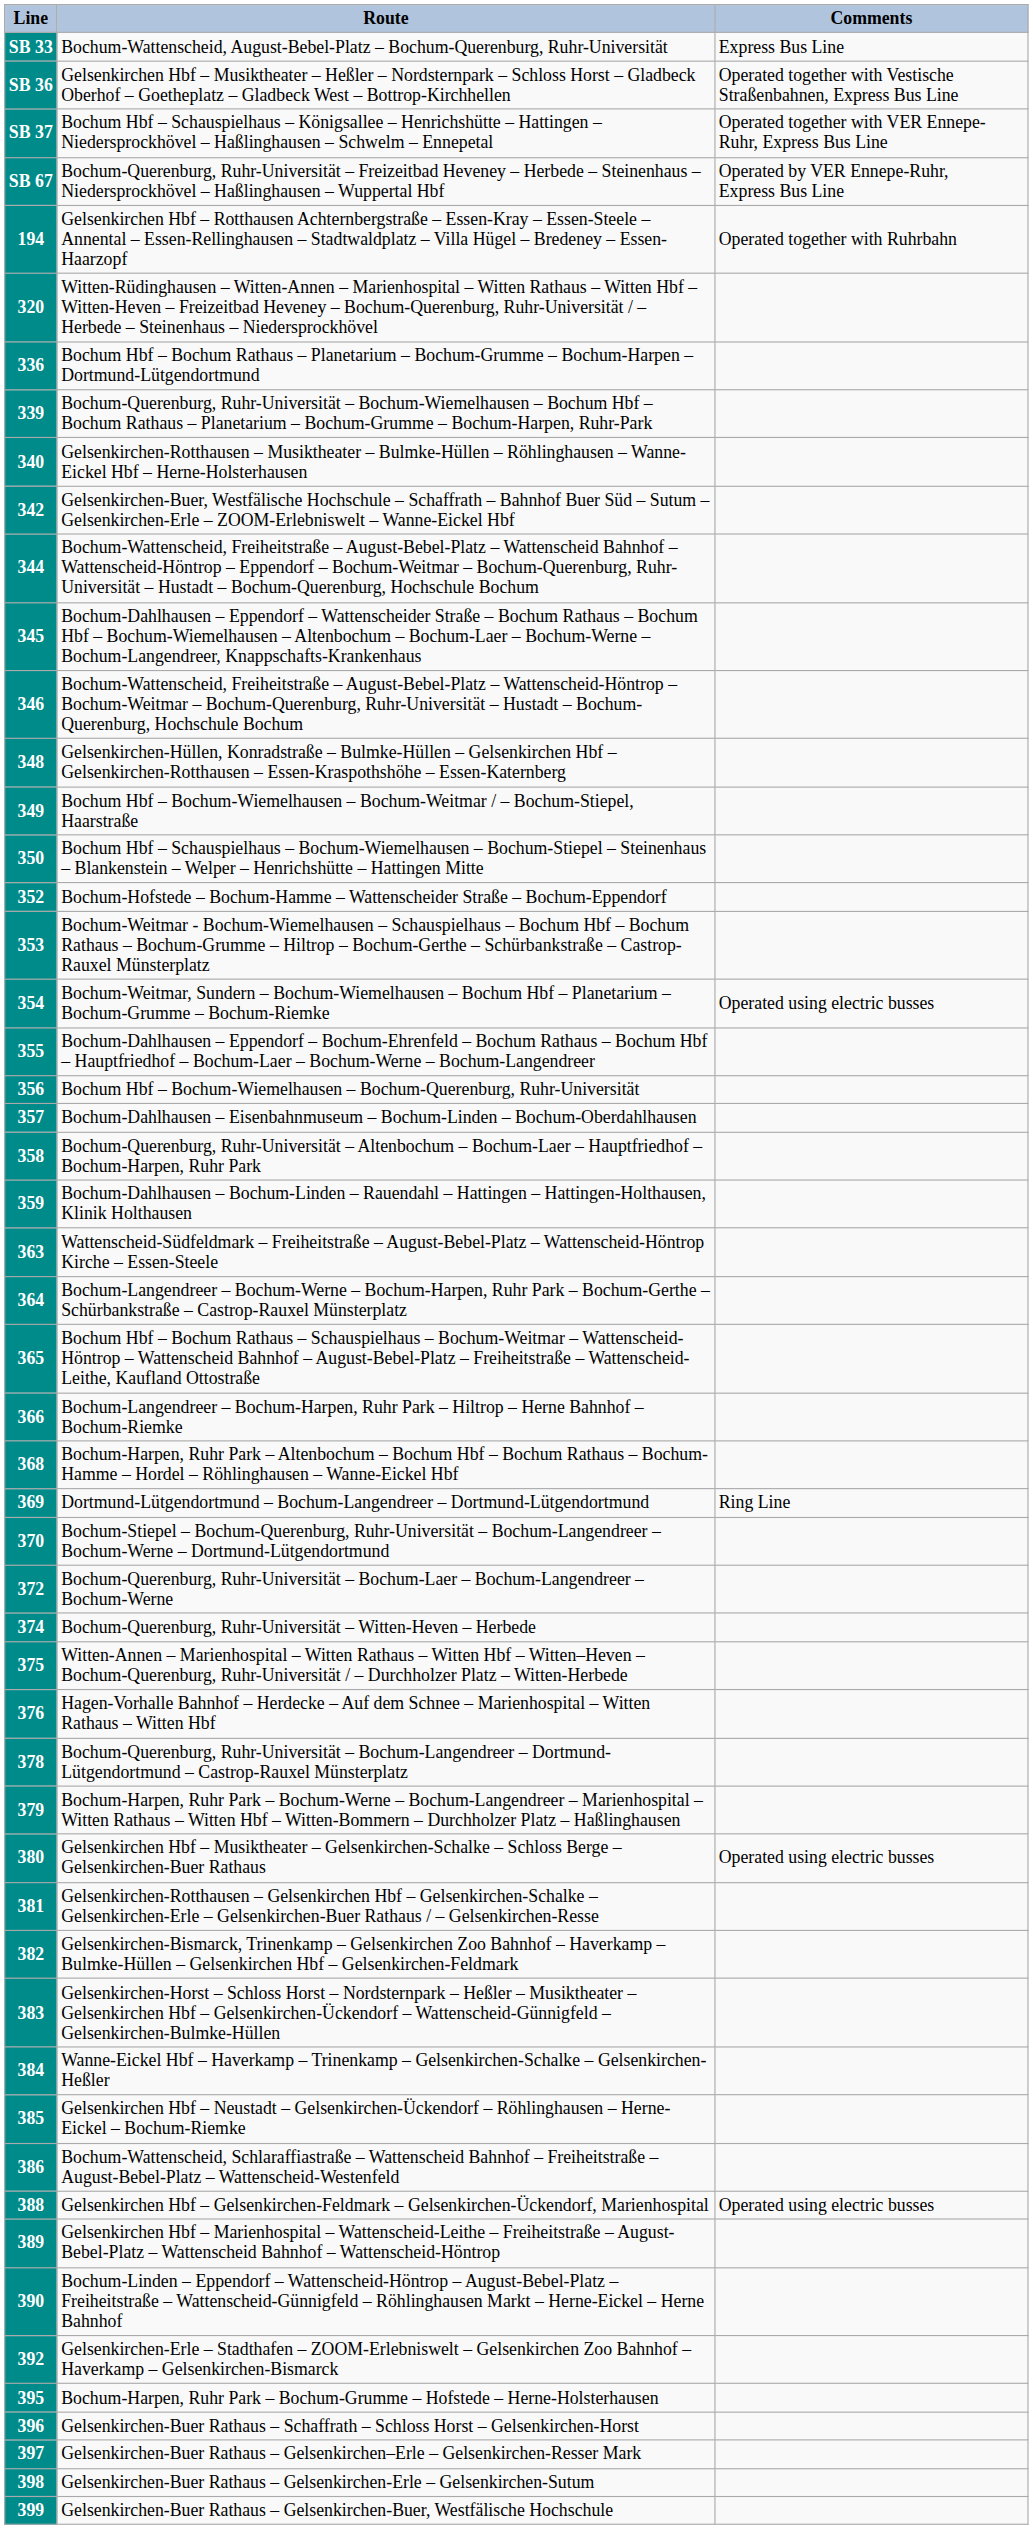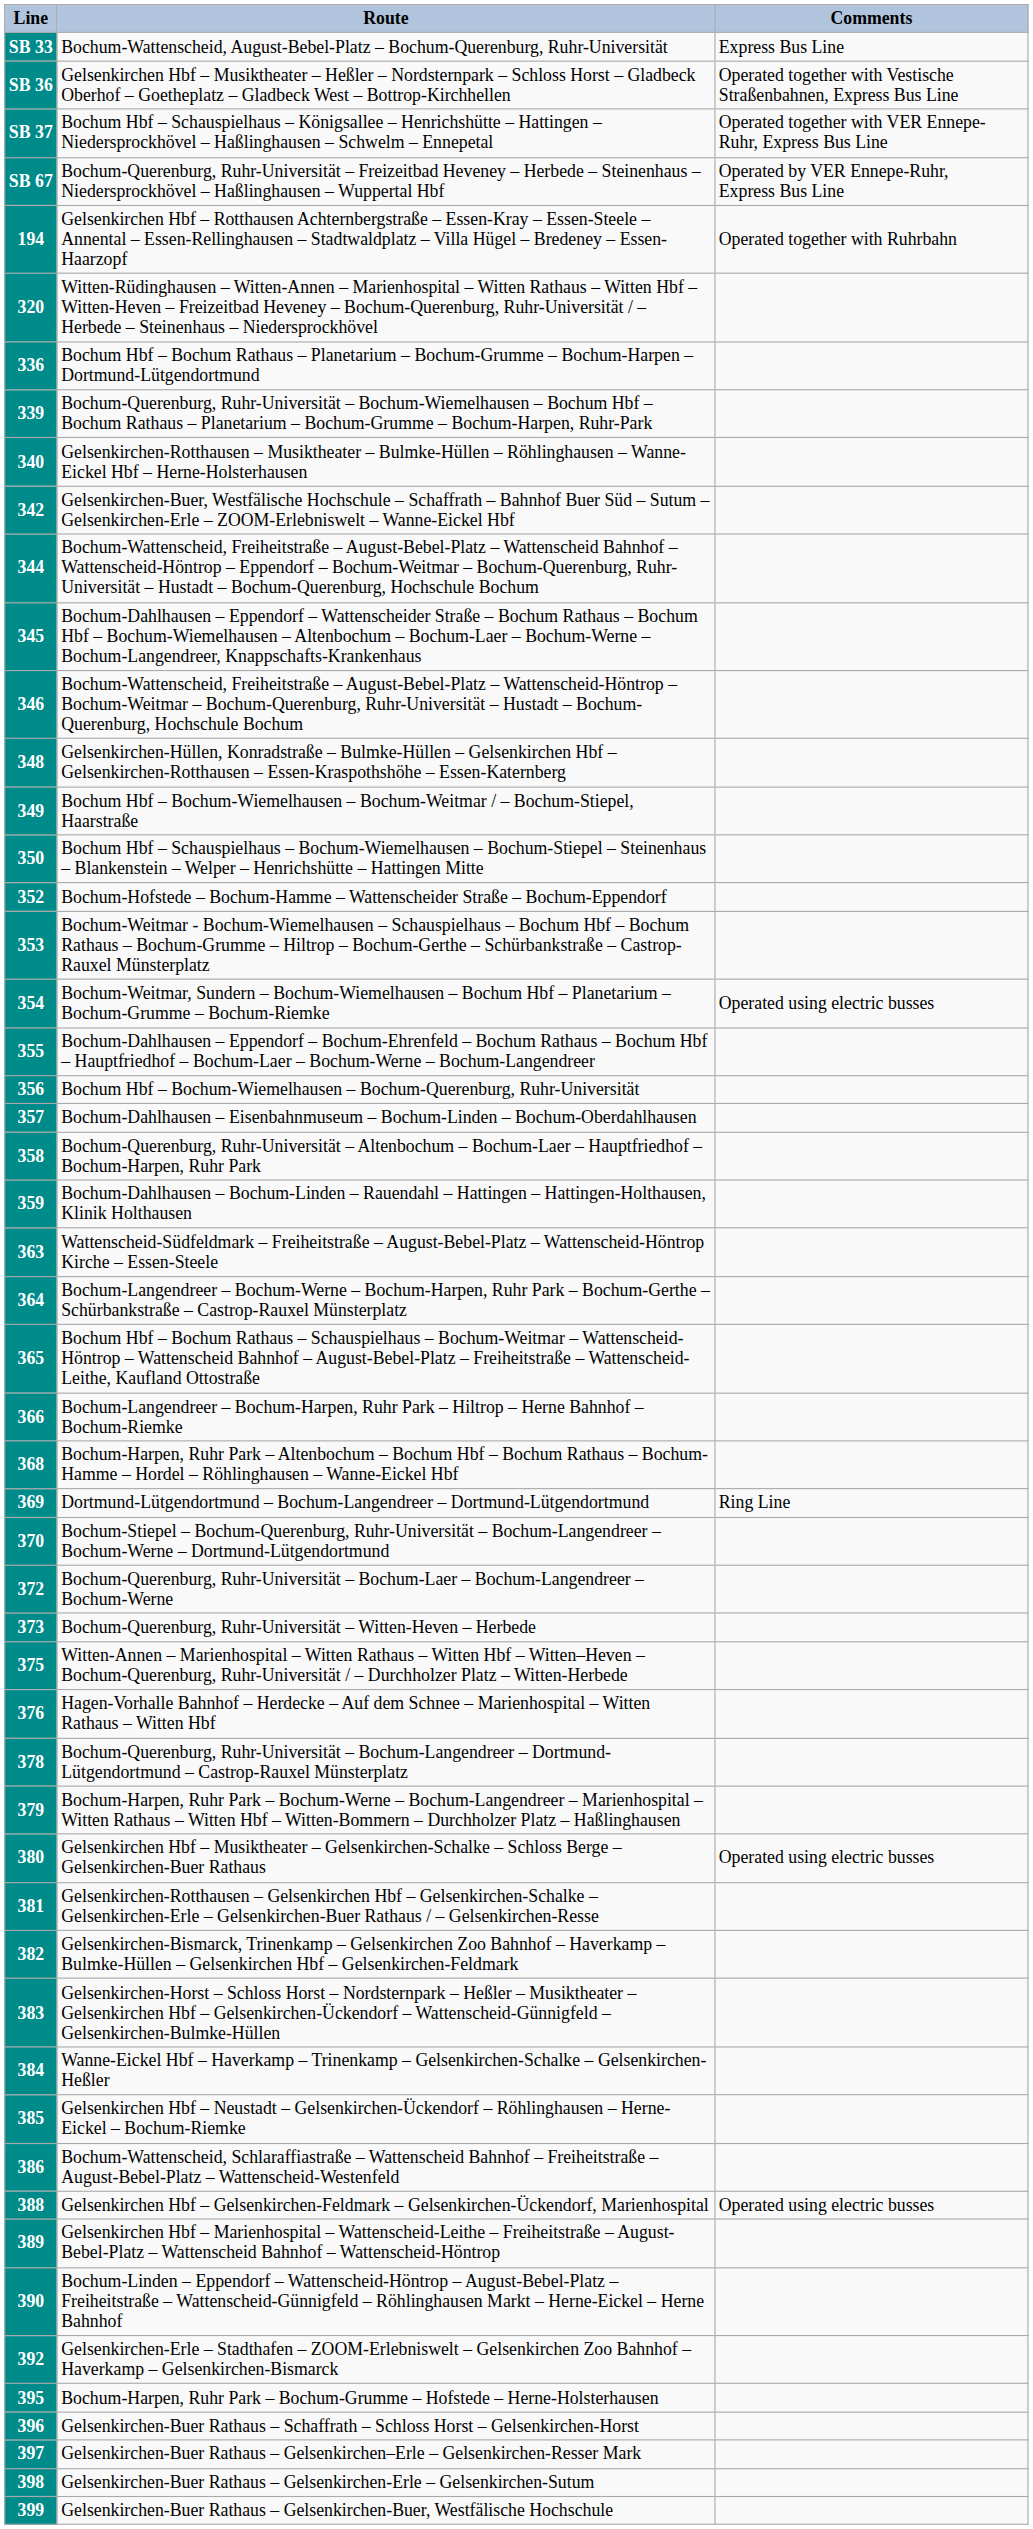 <table class="wikitable">
 <tr>
 <th style="background: lightsteelblue;" width="40px">Line</th>
 <th style="background: lightsteelblue;" width="585px">Route</th>
 <th style="background: lightsteelblue;" width="275px">Comments</th>
 </tr>
 <tr>
 <td style="background-color:#008B8B; text-align:center; font-weight:bold; color:white;">SB 33 </td>
 <td>Bochum-Wattenscheid, August-Bebel-Platz – Bochum-Querenburg, Ruhr-Universität</td>
 <td>Express Bus Line</td>
 </tr>
 <tr>
 <td style="background-color:#008B8B; text-align:center; font-weight:bold; color:white;">SB 36 </td>
 <td>Gelsenkirchen Hbf – Musiktheater – Heßler – Nordsternpark – Schloss Horst – Gladbeck Oberhof – Goetheplatz – Gladbeck West – Bottrop-Kirchhellen</td>
 <td>Operated together with Vestische Straßenbahnen, Express Bus Line</td>
 </tr>
 <tr>
 <td style="background-color:#008B8B; text-align:center; font-weight:bold; color:white;">SB 37 </td>
 <td>Bochum Hbf – Schauspielhaus – Königsallee – Henrichshütte – Hattingen – Niedersprockhövel – Haßlinghausen – Schwelm – Ennepetal</td>
 <td>Operated together with VER Ennepe-Ruhr, Express Bus Line</td>
 </tr>
 <tr>
 <td style="background-color:#008B8B; text-align:center; font-weight:bold; color:white;">SB 67 </td>
 <td>Bochum-Querenburg, Ruhr-Universität – Freizeitbad Heveney – Herbede – Steinenhaus – Niedersprockhövel – Haßlinghausen – Wuppertal Hbf</td>
 <td>Operated by VER Ennepe-Ruhr, <br>Express Bus Line</td>
 </tr>
 <tr>
 <td style="background-color:#008B8B; text-align:center; font-weight:bold; color:white;">194 </td>
 <td>Gelsenkirchen Hbf – Rotthausen Achternbergstraße – Essen-Kray – Essen-Steele – Annental – Essen-Rellinghausen – Stadtwaldplatz – Villa Hügel – Bredeney – Essen-Haarzopf</td>
 <td>Operated together with Ruhrbahn</td>
 </tr>
 <tr>
 <td style="background-color:#008B8B; text-align:center; font-weight:bold; color:white;">320 </td>
 <td>Witten-Rüdinghausen – Witten-Annen – Marienhospital – Witten Rathaus – Witten Hbf – Witten-Heven – Freizeitbad Heveney – Bochum-Querenburg, Ruhr-Universität / – Herbede – Steinenhaus – Niedersprockhövel</td>
 <td></td>
 </tr>
 <tr>
 <td style="background-color:#008B8B; text-align:center; font-weight:bold; color:white;">336 </td>
 <td>Bochum Hbf – Bochum Rathaus – Planetarium – Bochum-Grumme – Bochum-Harpen – Dortmund-Lütgendortmund</td>
 <td></td>
 </tr>
 <tr>
 <td style="background-color:#008B8B; text-align:center; font-weight:bold; color:white;">339 </td>
 <td>Bochum-Querenburg, Ruhr-Universität – Bochum-Wiemelhausen – Bochum Hbf – Bochum Rathaus – Planetarium – Bochum-Grumme – Bochum-Harpen, Ruhr-Park</td>
 <td></td>
 </tr>
 <tr>
 <td style="background-color:#008B8B; text-align:center; font-weight:bold; color:white;">340 </td>
 <td>Gelsenkirchen-Rotthausen – Musiktheater – Bulmke-Hüllen – Röhlinghausen – Wanne-Eickel Hbf – Herne-Holsterhausen</td>
 <td></td>
 </tr>
 <tr>
 <td style="background-color:#008B8B; text-align:center; font-weight:bold; color:white;">342 </td>
 <td>Gelsenkirchen-Buer, Westfälische Hochschule – Schaffrath – Bahnhof Buer Süd – Sutum – Gelsenkirchen-Erle – ZOOM-Erlebniswelt – Wanne-Eickel Hbf</td>
 <td></td>
 </tr>
 <tr>
 <td style="background-color:#008B8B; text-align:center; font-weight:bold; color:white;">344 </td>
 <td>Bochum-Wattenscheid, Freiheitstraße – August-Bebel-Platz – Wattenscheid Bahnhof – Wattenscheid-Höntrop – Eppendorf – Bochum-Weitmar – Bochum-Querenburg, Ruhr-Universität – Hustadt – Bochum-Querenburg, Hochschule Bochum</td>
 <td></td>
 </tr>
 <tr>
 <td style="background-color:#008B8B; text-align:center; font-weight:bold; color:white;">345 </td>
 <td>Bochum-Dahlhausen – Eppendorf – Wattenscheider Straße – Bochum Rathaus – Bochum Hbf – Bochum-Wiemelhausen – Altenbochum – Bochum-Laer – Bochum-Werne – Bochum-Langendreer, Knappschafts-Krankenhaus</td>
 <td></td>
 </tr>
 <tr>
 <td style="background-color:#008B8B; text-align:center; font-weight:bold; color:white;">346 </td>
 <td>Bochum-Wattenscheid, Freiheitstraße – August-Bebel-Platz – Wattenscheid-Höntrop – Bochum-Weitmar – Bochum-Querenburg, Ruhr-Universität – Hustadt – Bochum-Querenburg, Hochschule Bochum</td>
 <td></td>
 </tr>
 <tr>
 <td style="background-color:#008B8B; text-align:center; font-weight:bold; color:white;">348 </td>
 <td>Gelsenkirchen-Hüllen, Konradstraße – Bulmke-Hüllen – Gelsenkirchen Hbf – Gelsenkirchen-Rotthausen – Essen-Kraspothshöhe – Essen-Katernberg</td>
 <td></td>
 </tr>
 <tr>
 <td style="background-color:#008B8B; text-align:center; font-weight:bold; color:white;">349 </td>
 <td>Bochum Hbf – Bochum-Wiemelhausen – Bochum-Weitmar / – Bochum-Stiepel, Haarstraße</td>
 <td></td>
 </tr>
 <tr>
 <td style="background-color:#008B8B; text-align:center; font-weight:bold; color:white;">350 </td>
 <td>Bochum Hbf – Schauspielhaus – Bochum-Wiemelhausen – Bochum-Stiepel – Steinenhaus – Blankenstein – Welper – Henrichshütte – Hattingen Mitte</td>
 <td></td>
 </tr>
 <tr>
 <td style="background-color:#008B8B; text-align:center; font-weight:bold; color:white;">352 </td>
 <td>Bochum-Hofstede – Bochum-Hamme – Wattenscheider Straße – Bochum-Eppendorf</td>
 <td></td>
 </tr>
 <tr>
 <td style="background-color:#008B8B; text-align:center; font-weight:bold; color:white;">353 </td>
 <td>Bochum-Weitmar - Bochum-Wiemelhausen – Schauspielhaus – Bochum Hbf – Bochum Rathaus – Bochum-Grumme – Hiltrop – Bochum-Gerthe – Schürbankstraße – Castrop-Rauxel Münsterplatz</td>
 <td></td>
 </tr>
 <tr>
 <td style="background-color:#008B8B; text-align:center; font-weight:bold; color:white;">354 </td>
 <td>Bochum-Weitmar, Sundern – Bochum-Wiemelhausen – Bochum Hbf – Planetarium – Bochum-Grumme – Bochum-Riemke</td>
 <td>Operated using electric busses</td>
 </tr>
 <tr>
 <td style="background-color:#008B8B; text-align:center; font-weight:bold; color:white;">355 </td>
 <td>Bochum-Dahlhausen – Eppendorf – Bochum-Ehrenfeld – Bochum Rathaus – Bochum Hbf – Hauptfriedhof – Bochum-Laer – Bochum-Werne – Bochum-Langendreer</td>
 <td></td>
 </tr>
 <tr>
 <td style="background-color:#008B8B; text-align:center; font-weight:bold; color:white;">356 </td>
 <td>Bochum Hbf – Bochum-Wiemelhausen – Bochum-Querenburg, Ruhr-Universität</td>
 <td></td>
 </tr>
 <tr>
 <td style="background-color:#008B8B; text-align:center; font-weight:bold; color:white;">357 </td>
 <td>Bochum-Dahlhausen – Eisenbahnmuseum – Bochum-Linden – Bochum-Oberdahlhausen</td>
 <td></td>
 </tr>
 <tr>
 <td style="background-color:#008B8B; text-align:center; font-weight:bold; color:white;">358 </td>
 <td>Bochum-Querenburg, Ruhr-Universität – Altenbochum – Bochum-Laer – Hauptfriedhof – Bochum-Harpen, Ruhr Park</td>
 <td></td>
 </tr>
 <tr>
 <td style="background-color:#008B8B; text-align:center; font-weight:bold; color:white;">359 </td>
 <td>Bochum-Dahlhausen – Bochum-Linden – Rauendahl – Hattingen – Hattingen-Holthausen, Klinik Holthausen</td>
 <td></td>
 </tr>
 <tr>
 <td style="background-color:#008B8B; text-align:center; font-weight:bold; color:white;">363 </td>
 <td>Wattenscheid-Südfeldmark – Freiheitstraße – August-Bebel-Platz – Wattenscheid-Höntrop Kirche – Essen-Steele</td>
 <td></td>
 </tr>
 <tr>
 <td style="background-color:#008B8B; text-align:center; font-weight:bold; color:white;">364 </td>
 <td>Bochum-Langendreer – Bochum-Werne – Bochum-Harpen, Ruhr Park – Bochum-Gerthe – Schürbankstraße – Castrop-Rauxel Münsterplatz</td>
 <td></td>
 </tr>
 <tr>
 <td style="background-color:#008B8B; text-align:center; font-weight:bold; color:white;">365 </td>
 <td>Bochum Hbf – Bochum Rathaus – Schauspielhaus – Bochum-Weitmar – Wattenscheid-Höntrop – Wattenscheid Bahnhof – August-Bebel-Platz – Freiheitstraße – Wattenscheid-Leithe, Kaufland Ottostraße</td>
 <td></td>
 </tr>
 <tr>
 <td style="background-color:#008B8B; text-align:center; font-weight:bold; color:white;">366 </td>
 <td>Bochum-Langendreer – Bochum-Harpen, Ruhr Park – Hiltrop – Herne Bahnhof – Bochum-Riemke</td>
 <td></td>
 </tr>
 <tr>
 <td style="background-color:#008B8B; text-align:center; font-weight:bold; color:white;">368 </td>
 <td>Bochum-Harpen, Ruhr Park – Altenbochum – Bochum Hbf – Bochum Rathaus – Bochum-Hamme – Hordel – Röhlinghausen – Wanne-Eickel Hbf</td>
 <td></td>
 </tr>
 <tr>
 <td style="background-color:#008B8B; text-align:center; font-weight:bold; color:white;">369 </td>
 <td>Dortmund-Lütgendortmund – Bochum-Langendreer – Dortmund-Lütgendortmund</td>
 <td>Ring Line</td>
 </tr>
 <tr>
 <td style="background-color:#008B8B; text-align:center; font-weight:bold; color:white;">370 </td>
 <td>Bochum-Stiepel – Bochum-Querenburg, Ruhr-Universität – Bochum-Langendreer – Bochum-Werne – Dortmund-Lütgendortmund</td>
 <td></td>
 </tr>
 <tr>
 <td style="background-color:#008B8B; text-align:center; font-weight:bold; color:white;">372 </td>
 <td>Bochum-Querenburg, Ruhr-Universität – Bochum-Laer – Bochum-Langendreer – Bochum-Werne</td>
 <td></td>
 </tr>
 <tr>
-<td style="background-color:#008B8B; text-align:center; font-weight:bold; color:white;">374 </td>
+<td style="background-color:#008B8B; text-align:center; font-weight:bold; color:white;">373 </td>
 <td>Bochum-Querenburg, Ruhr-Universität – Witten-Heven – Herbede</td>
 <td></td>
 </tr>
 <tr>
 <td style="background-color:#008B8B; text-align:center; font-weight:bold; color:white;">375 </td>
 <td>Witten-Annen – Marienhospital – Witten Rathaus – Witten Hbf – Witten–Heven – Bochum-Querenburg, Ruhr-Universität / – Durchholzer Platz – Witten-Herbede</td>
 <td></td>
 </tr>
 <tr>
 <td style="background-color:#008B8B; text-align:center; font-weight:bold; color:white;">376 </td>
 <td>Hagen-Vorhalle Bahnhof – Herdecke – Auf dem Schnee – Marienhospital – Witten Rathaus – Witten Hbf</td>
 <td></td>
 </tr>
 <tr>
 <td style="background-color:#008B8B; text-align:center; font-weight:bold; color:white;">378 </td>
 <td>Bochum-Querenburg, Ruhr-Universität – Bochum-Langendreer – Dortmund-Lütgendortmund – Castrop-Rauxel Münsterplatz</td>
 <td></td>
 </tr>
 <tr>
 <td style="background-color:#008B8B; text-align:center; font-weight:bold; color:white;">379 </td>
 <td>Bochum-Harpen, Ruhr Park – Bochum-Werne – Bochum-Langendreer – Marienhospital – Witten Rathaus – Witten Hbf – Witten-Bommern – Durchholzer Platz – Haßlinghausen</td>
 <td></td>
 </tr>
 <tr>
 <td style="background-color:#008B8B; text-align:center; font-weight:bold; color:white;">380 </td>
 <td>Gelsenkirchen Hbf – Musiktheater – Gelsenkirchen-Schalke – Schloss Berge – Gelsenkirchen-Buer Rathaus</td>
 <td>Operated using electric busses</td>
 </tr>
 <tr>
 <td style="background-color:#008B8B; text-align:center; font-weight:bold; color:white;">381 </td>
 <td>Gelsenkirchen-Rotthausen – Gelsenkirchen Hbf – Gelsenkirchen-Schalke – Gelsenkirchen-Erle – Gelsenkirchen-Buer Rathaus / – Gelsenkirchen-Resse</td>
 <td></td>
 </tr>
 <tr>
 <td style="background-color:#008B8B; text-align:center; font-weight:bold; color:white;">382 </td>
 <td>Gelsenkirchen-Bismarck, Trinenkamp – Gelsenkirchen Zoo Bahnhof – Haverkamp – Bulmke-Hüllen – Gelsenkirchen Hbf – Gelsenkirchen-Feldmark</td>
 <td></td>
 </tr>
 <tr>
 <td style="background-color:#008B8B; text-align:center; font-weight:bold; color:white;">383 </td>
 <td>Gelsenkirchen-Horst – Schloss Horst – Nordsternpark – Heßler – Musiktheater – Gelsenkirchen Hbf – Gelsenkirchen-Ückendorf – Wattenscheid-Günnigfeld – Gelsenkirchen-Bulmke-Hüllen</td>
 <td></td>
 </tr>
 <tr>
 <td style="background-color:#008B8B; text-align:center; font-weight:bold; color:white;">384 </td>
 <td>Wanne-Eickel Hbf – Haverkamp – Trinenkamp – Gelsenkirchen-Schalke – Gelsenkirchen-Heßler</td>
 <td></td>
 </tr>
 <tr>
 <td style="background-color:#008B8B; text-align:center; font-weight:bold; color:white;">385 </td>
 <td>Gelsenkirchen Hbf – Neustadt – Gelsenkirchen-Ückendorf – Röhlinghausen – Herne-Eickel – Bochum-Riemke</td>
 <td></td>
 </tr>
 <tr>
 <td style="background-color:#008B8B; text-align:center; font-weight:bold; color:white;">386 </td>
 <td>Bochum-Wattenscheid, Schlaraffiastraße – Wattenscheid Bahnhof – Freiheitstraße – August-Bebel-Platz – Wattenscheid-Westenfeld</td>
 <td></td>
 </tr>
 <tr>
 <td style="background-color:#008B8B; text-align:center; font-weight:bold; color:white;">388 </td>
 <td>Gelsenkirchen Hbf – Gelsenkirchen-Feldmark – Gelsenkirchen-Ückendorf, Marienhospital</td>
 <td>Operated using electric busses</td>
 </tr>
 <tr>
 <td style="background-color:#008B8B; text-align:center; font-weight:bold; color:white;">389 </td>
 <td>Gelsenkirchen Hbf – Marienhospital – Wattenscheid-Leithe – Freiheitstraße – August-Bebel-Platz – Wattenscheid Bahnhof – Wattenscheid-Höntrop</td>
 <td></td>
 </tr>
 <tr>
 <td style="background-color:#008B8B; text-align:center; font-weight:bold; color:white;">390 </td>
 <td>Bochum-Linden – Eppendorf – Wattenscheid-Höntrop – August-Bebel-Platz – Freiheitstraße – Wattenscheid-Günnigfeld – Röhlinghausen Markt – Herne-Eickel – Herne Bahnhof</td>
 <td></td>
 </tr>
 <tr>
 <td style="background-color:#008B8B; text-align:center; font-weight:bold; color:white;">392 </td>
 <td>Gelsenkirchen-Erle – Stadthafen – ZOOM-Erlebniswelt – Gelsenkirchen Zoo Bahnhof – Haverkamp – Gelsenkirchen-Bismarck</td>
 <td></td>
 </tr>
 <tr>
 <td style="background-color:#008B8B; text-align:center; font-weight:bold; color:white;">395 </td>
 <td>Bochum-Harpen, Ruhr Park – Bochum-Grumme – Hofstede – Herne-Holsterhausen</td>
 <td></td>
 </tr>
 <tr>
 <td style="background-color:#008B8B; text-align:center; font-weight:bold; color:white;">396 </td>
 <td>Gelsenkirchen-Buer Rathaus – Schaffrath – Schloss Horst – Gelsenkirchen-Horst</td>
 <td></td>
 </tr>
 <tr>
 <td style="background-color:#008B8B; text-align:center; font-weight:bold; color:white;">397 </td>
 <td>Gelsenkirchen-Buer Rathaus – Gelsenkirchen–Erle – Gelsenkirchen-Resser Mark</td>
 <td></td>
 </tr>
 <tr>
 <td style="background-color:#008B8B; text-align:center; font-weight:bold; color:white;">398 </td>
 <td>Gelsenkirchen-Buer Rathaus – Gelsenkirchen-Erle – Gelsenkirchen-Sutum</td>
 <td></td>
 </tr>
 <tr>
 <td style="background-color:#008B8B; text-align:center; font-weight:bold; color:white;">399 </td>
 <td>Gelsenkirchen-Buer Rathaus – Gelsenkirchen-Buer, Westfälische Hochschule</td>
 <td></td>
 </tr>
 </table>
